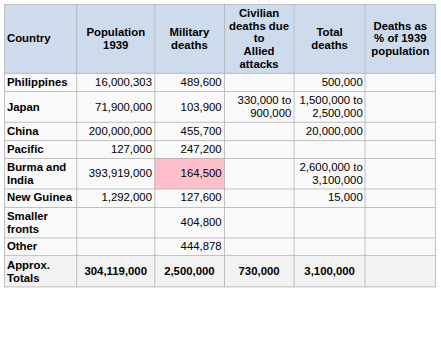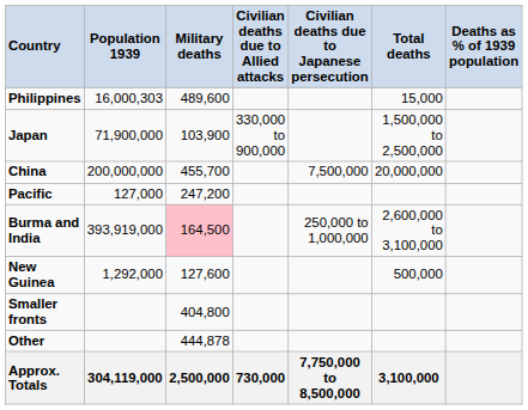 <table class="wikitable sortable" style="text-align:right">
 <tr>
 <th style="background-color:#cedbec; width:10%; text-align:left">Country</th>
 <th style="background-color:#cedbec; width:14%">Population<br>1939</th>
 <th style="background-color:#cedbec; width:14%">Military<br>deaths</th>
 <th style="background-color:#cedbec; width:14%">Civilian deaths due to<br>Allied attacks</th>
+<th style="background-color:#cedbec; width:14%">Civilian deaths due to<br>Japanese persecution</th>
 <th style="background-color:#cedbec; width:14%">Total<br>deaths</th>
 <th style="background-color:#cedbec; width:10%">Deaths as<br>% of 1939 population</th>
 </tr>
 <tr>
 <td style="text-align:left"><strong>Philippines</strong></td>
 <td>16,000,303</td>
 <td>489,600</td>
 <td></td>
-<td>500,000</td>
+<td></td>
+<td>15,000</td>
 <td></td>
 </tr>
 <tr>
 <td style="text-align:left"><strong>Japan</strong></td>
 <td>71,900,000</td>
 <td>103,900</td>
 <td>330,000 to 900,000</td>
+<td></td>
 <td>1,500,000 to 2,500,000</td>
 <td></td>
 </tr>
 <tr>
 <td style="text-align:left"><strong>China</strong></td>
 <td>200,000,000</td>
 <td>455,700</td>
 <td></td>
+<td>7,500,000</td>
 <td>20,000,000</td>
 <td></td>
 </tr>
 <tr>
 <td style="text-align:left"><strong>Pacific</strong></td>
 <td>127,000</td>
 <td>247,200</td>
 <td></td>
 <td></td>
 <td></td>
+<td></td>
 </tr>
 <tr>
 <td style="text-align:left"><strong>Burma and India</strong></td>
 <td>393,919,000</td>
 <td style="background: pink;">164,500</td>
 <td></td>
+<td>250,000 to 1,000,000</td>
 <td>2,600,000 to 3,100,000</td>
 <td></td>
 </tr>
 <tr>
 <td style="text-align:left"><strong>New Guinea</strong></td>
 <td>1,292,000</td>
 <td>127,600</td>
 <td></td>
-<td>15,000</td>
+<td></td>
+<td>500,000</td>
 <td></td>
 </tr>
 <tr>
 <td style="text-align:left"><strong>Smaller fronts</strong></td>
 <td></td>
 <td>404,800</td>
+<td></td>
 <td></td>
 <td></td>
 <td></td>
 </tr>
 <tr>
 <td style="text-align:left"><strong>Other</strong></td>
 <td></td>
 <td>444,878</td>
 <td></td>
 <td></td>
 <td></td>
+<td></td>
 </tr>
 <tr class="sortbottom">
 <th style="text-align:left"><strong>Approx. Totals</strong></th>
 <th><strong>304,119,000</strong></th>
 <th>2,500,000</th>
 <th>730,000</th>
+<th>7,750,000 to 8,500,000</th>
 <th>3,100,000</th>
 <th></th>
 </tr>
 </table>
